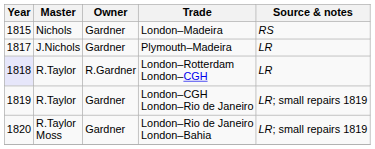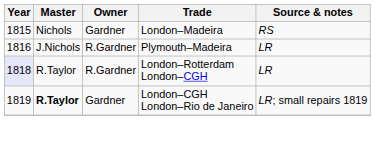 <table class=" wikitable">
 <tr>
 <th>Year</th>
 <th>Master</th>
 <th>Owner</th>
 <th>Trade</th>
 <th>Source & notes</th>
 </tr>
 <tr>
 <td>1815</td>
 <td>Nichols</td>
 <td>Gardner</td>
 <td>London–Madeira</td>
 <td><em>RS</em></td>
 </tr>
 <tr>
-<td>1817</td>
+<td>1816</td>
 <td>J.Nichols</td>
-<td>Gardner</td>
+<td>R.Gardner</td>
 <td>Plymouth–Madeira</td>
 <td><em>LR</em></td>
 </tr>
 <tr>
 <td style="background: lavender;">1818</td>
 <td>R.Taylor</td>
 <td>R.Gardner</td>
 <td>London–Rotterdam<br>London–<a href='#'>CGH</a></td>
 <td><em>LR</em></td>
 </tr>
 <tr>
 <td>1819</td>
-<td>R.Taylor</td>
+<td><strong>R.Taylor</strong></td>
 <td>Gardner</td>
 <td>London–CGH<br>London–Rio de Janeiro</td>
 <td><em>LR</em>; small repairs 1819</td>
 </tr>
 <tr>
-<td>1820</td>
-<td>R.Taylor<br>Moss</td>
-<td>Gardner</td>
-<td>London–Rio de Janeiro<br>London–Bahia</td>
-<td><em>LR</em>; small repairs 1819</td>
-</tr>
-<tr>
 </tr>
 </table>
